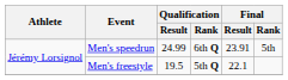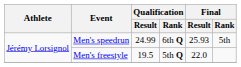 <table class="wikitable" style="font-size:90%">
 <tr>
 <th rowspan=2>Athlete</th>
 <th rowspan=2>Event</th>
 <th colspan=2>Qualification</th>
 <th colspan=2>Final</th>
 </tr>
 <tr style="font-size:95%">
 <th>Result</th>
 <th>Rank</th>
 <th>Result</th>
 <th>Rank</th>
 </tr>
 <tr align="center">
 <td align=left rowspan=2><a href='#'>Jérémy Lorsignol</a></td>
 <td align=left><a href='#'>Men's speedrun</a></td>
 <td>24.99</td>
 <td>6th <strong>Q</strong></td>
-<td>23.91</td>
+<td>25.93</td>
 <td>5th</td>
 </tr>
 <tr align="center">
 <td align=left><a href='#'>Men's freestyle</a></td>
 <td>19.5</td>
 <td>5th <strong>Q</strong></td>
-<td>22.1</td>
+<td>22.0</td>
 <td></td>
 </tr>
 <tr align="center">
 </tr>
 </table>
